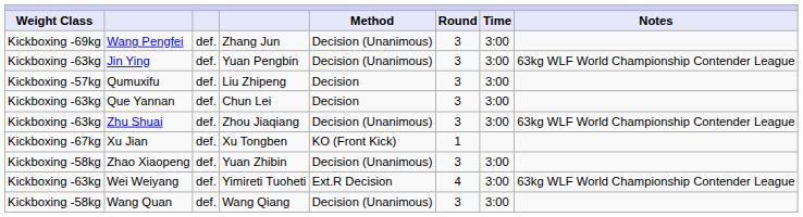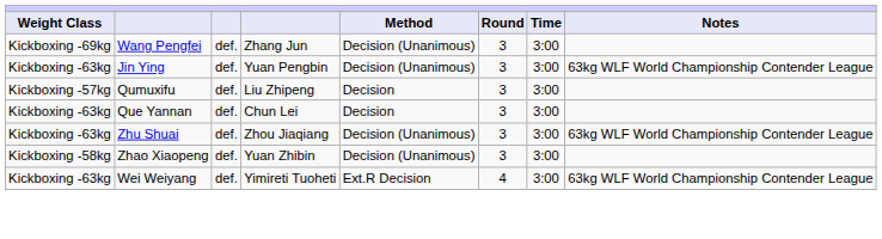 <table class="wikitable" style="font-size: 80%;">
 <tr>
 <th colspan="8" style="background-color: #ccf; color: #000080; text-align: center;"></th>
 </tr>
 <tr>
 <th colspan="1" style="background-color: #E6E8FA; color: #000000; text-align: center;">Weight Class</th>
 <th colspan="1" style="background-color: #E6E8FA; color: #000000; text-align: center;"></th>
 <th colspan="1" style="background-color: #E6E8FA; color: #000000; text-align: center;"></th>
 <th colspan="1" style="background-color: #E6E8FA; color: #000000; text-align: center;"></th>
 <th colspan="1" style="background-color: #E6E8FA; color: #000000; text-align: center;">Method</th>
 <th colspan="1" style="background-color: #E6E8FA; color: #000000; text-align: center;">Round</th>
 <th colspan="1" style="background-color: #E6E8FA; color: #000000; text-align: center;">Time</th>
 <th colspan="1" style="background-color: #E6E8FA; color: #000000; text-align: center;">Notes</th>
 </tr>
 <tr>
 <td>Kickboxing -69kg</td>
 <td> <a href='#'>Wang Pengfei</a></td>
 <td align=center>def.</td>
 <td> Zhang Jun</td>
 <td>Decision (Unanimous)</td>
 <td align=center>3</td>
 <td align=center>3:00</td>
 <td></td>
 </tr>
 <tr>
 <td>Kickboxing -63kg</td>
 <td> <a href='#'>Jin Ying</a></td>
 <td align=center>def.</td>
 <td> Yuan Pengbin</td>
 <td>Decision (Unanimous)</td>
 <td align=center>3</td>
 <td align=center>3:00</td>
 <td>63kg WLF World Championship Contender League</td>
 </tr>
 <tr>
 <td>Kickboxing -57kg</td>
 <td> Qumuxifu</td>
 <td align=center>def.</td>
 <td> Liu Zhipeng</td>
 <td>Decision</td>
 <td align=center>3</td>
 <td align=center>3:00</td>
 <td></td>
 </tr>
 <tr>
 <td>Kickboxing -63kg</td>
 <td> Que Yannan</td>
 <td align=center>def.</td>
 <td> Chun Lei</td>
 <td>Decision</td>
 <td align=center>3</td>
 <td align=center>3:00</td>
 <td></td>
 </tr>
 <tr>
 <td>Kickboxing -63kg</td>
 <td> <a href='#'>Zhu Shuai</a></td>
 <td align=center>def.</td>
 <td> Zhou Jiaqiang</td>
 <td>Decision (Unanimous)</td>
 <td align=center>3</td>
 <td align=center>3:00</td>
 <td>63kg WLF World Championship Contender League</td>
 </tr>
 <tr>
-<td>Kickboxing -67kg</td>
-<td> Xu Jian</td>
-<td align=center>def.</td>
-<td> Xu Tongben</td>
-<td>KO (Front Kick)</td>
-<td align=center>1</td>
-<td align=center></td>
-<td></td>
-</tr>
-<tr>
 <td>Kickboxing -58kg</td>
 <td> Zhao Xiaopeng</td>
 <td align=center>def.</td>
 <td> Yuan Zhibin</td>
 <td>Decision (Unanimous)</td>
 <td align=center>3</td>
 <td align=center>3:00</td>
 <td></td>
 </tr>
 <tr>
 <td>Kickboxing -63kg</td>
 <td> Wei Weiyang</td>
 <td align=center>def.</td>
 <td> Yimireti Tuoheti</td>
 <td>Ext.R Decision</td>
 <td align=center>4</td>
 <td align=center>3:00</td>
 <td>63kg WLF World Championship Contender League</td>
 </tr>
-<tr>
-<td>Kickboxing -58kg</td>
-<td> Wang Quan</td>
-<td align=center>def.</td>
-<td> Wang Qiang</td>
-<td>Decision (Unanimous)</td>
-<td align=center>3</td>
-<td align=center>3:00</td>
-<td></td>
-</tr>
 </table>
